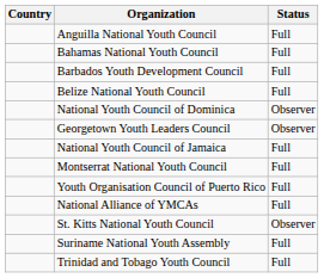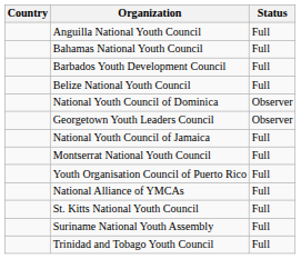 <table class="wikitable sortable">
 <tr>
 <th>Country</th>
 <th>Organization</th>
 <th>Status</th>
 </tr>
 <tr>
 <td></td>
 <td>Anguilla National Youth Council</td>
 <td>Full</td>
 </tr>
 <tr>
 <td></td>
 <td>Bahamas National Youth Council</td>
 <td>Full</td>
 </tr>
 <tr>
 <td></td>
 <td>Barbados Youth Development Council</td>
 <td>Full</td>
 </tr>
 <tr>
 <td></td>
 <td>Belize National Youth Council</td>
 <td>Full</td>
 </tr>
 <tr>
 <td></td>
 <td>National Youth Council of Dominica</td>
 <td>Observer</td>
 </tr>
 <tr>
 <td></td>
 <td>Georgetown Youth Leaders Council</td>
 <td>Observer</td>
 </tr>
 <tr>
 <td></td>
 <td>National Youth Council of Jamaica</td>
 <td>Full</td>
 </tr>
 <tr>
 <td></td>
 <td>Montserrat National Youth Council</td>
 <td>Full</td>
 </tr>
 <tr>
 <td></td>
 <td>Youth Organisation Council of Puerto Rico</td>
 <td>Full</td>
 </tr>
 <tr>
 <td></td>
 <td>National Alliance of YMCAs</td>
 <td>Full</td>
 </tr>
 <tr>
 <td></td>
 <td>St. Kitts National Youth Council</td>
-<td>Observer</td>
+<td>Full</td>
 </tr>
 <tr>
 <td></td>
 <td>Suriname National Youth Assembly</td>
 <td>Full</td>
 </tr>
 <tr>
 <td></td>
 <td>Trinidad and Tobago Youth Council</td>
 <td>Full</td>
 </tr>
 </table>
